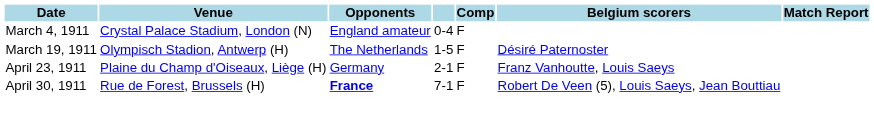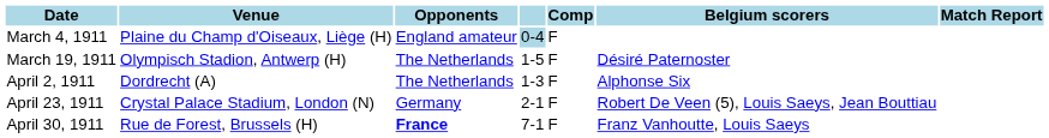 <table>
 <tr>
 <th style="background: lightblue;">Date</th>
 <th style="background: lightblue;">Venue</th>
 <th style="background: lightblue;">Opponents</th>
 <th style="background: lightblue;" align=center></th>
 <th style="background: lightblue;" align=center>Comp</th>
 <th style="background: lightblue;">Belgium scorers</th>
 <th style="background: lightblue;">Match Report</th>
 </tr>
 <tr>
 <td>March 4, 1911</td>
-<td><a href='#'>Crystal Palace Stadium</a>, <a href='#'>London</a> (N)</td>
+<td><a href='#'>Plaine du Champ d'Oiseaux</a>, <a href='#'>Liège</a> (H)</td>
 <td><a href='#'>England amateur</a></td>
-<td>0-4</td>
+<td style="background: lightblue;">0-4</td>
 <td>F</td>
 <td></td>
 <td></td>
 </tr>
 <tr>
 <td>March 19, 1911</td>
 <td><a href='#'>Olympisch Stadion</a>, <a href='#'>Antwerp</a> (H)</td>
 <td><a href='#'>The Netherlands</a></td>
 <td>1-5</td>
 <td>F</td>
 <td><a href='#'>Désiré Paternoster</a></td>
 <td></td>
 </tr>
 <tr>
+<td>April 2, 1911</td>
+<td><a href='#'>Dordrecht</a> (A)</td>
+<td><a href='#'>The Netherlands</a></td>
+<td>1-3</td>
+<td>F</td>
+<td><a href='#'>Alphonse Six</a></td>
+<td></td>
+</tr>
+<tr>
 <td>April 23, 1911</td>
-<td><a href='#'>Plaine du Champ d'Oiseaux</a>, <a href='#'>Liège</a> (H)</td>
+<td><a href='#'>Crystal Palace Stadium</a>, <a href='#'>London</a> (N)</td>
 <td><a href='#'>Germany</a></td>
 <td>2-1</td>
 <td>F</td>
-<td><a href='#'>Franz Vanhoutte</a>, <a href='#'>Louis Saeys</a></td>
+<td><a href='#'>Robert De Veen</a> (5), <a href='#'>Louis Saeys</a>, <a href='#'>Jean Bouttiau</a></td>
 <td></td>
 </tr>
 <tr>
 <td>April 30, 1911</td>
 <td><a href='#'>Rue de Forest</a>, <a href='#'>Brussels</a> (H)</td>
 <td><strong><a href='#'>France</a></strong></td>
 <td>7-1</td>
 <td>F</td>
-<td><a href='#'>Robert De Veen</a> (5), <a href='#'>Louis Saeys</a>, <a href='#'>Jean Bouttiau</a></td>
+<td><a href='#'>Franz Vanhoutte</a>, <a href='#'>Louis Saeys</a></td>
 <td></td>
 </tr>
 </table>
